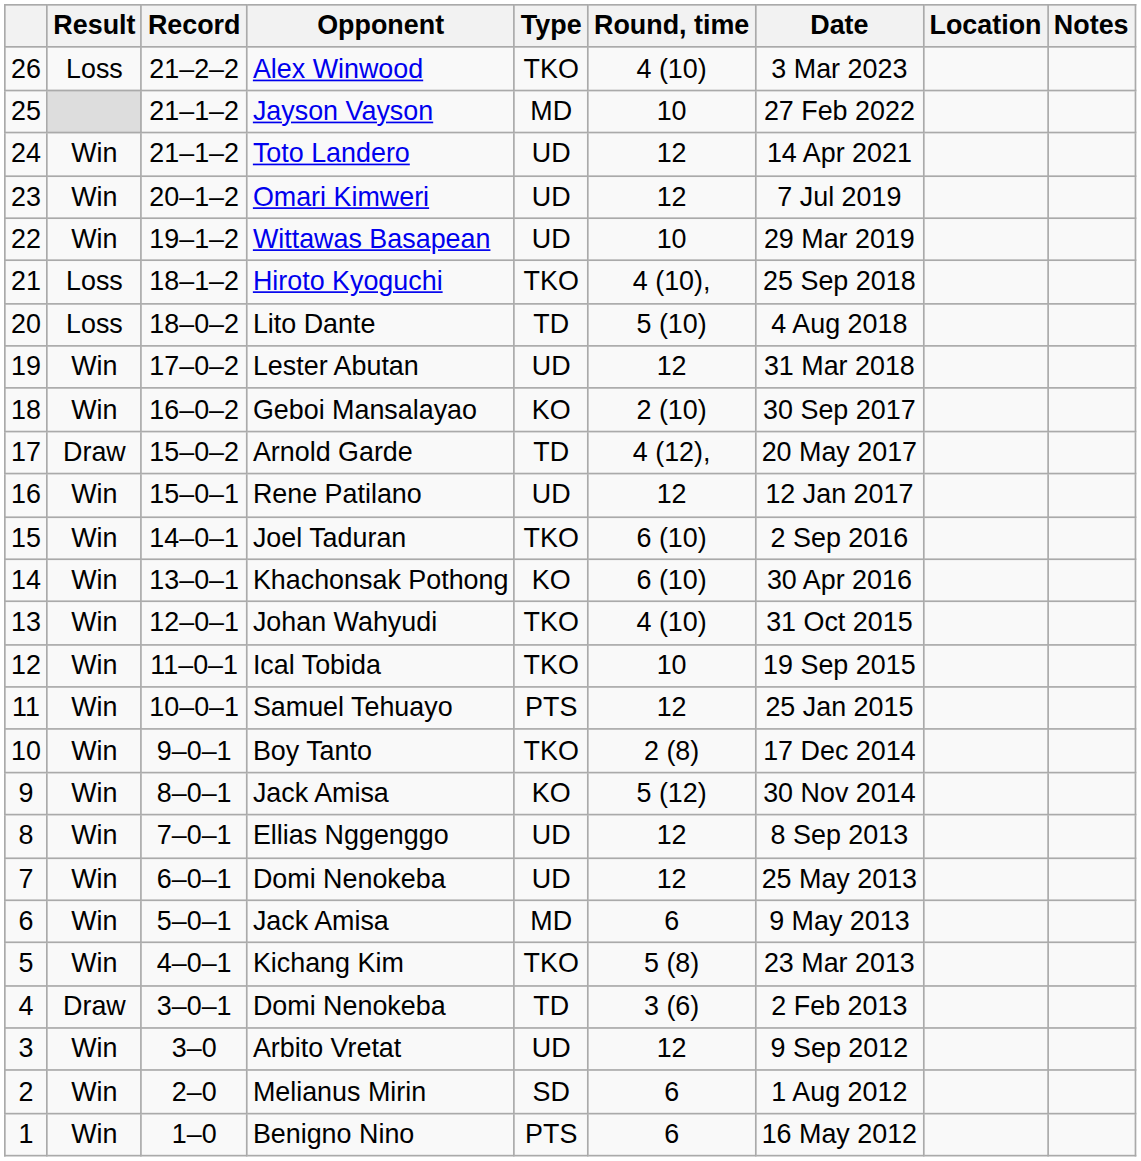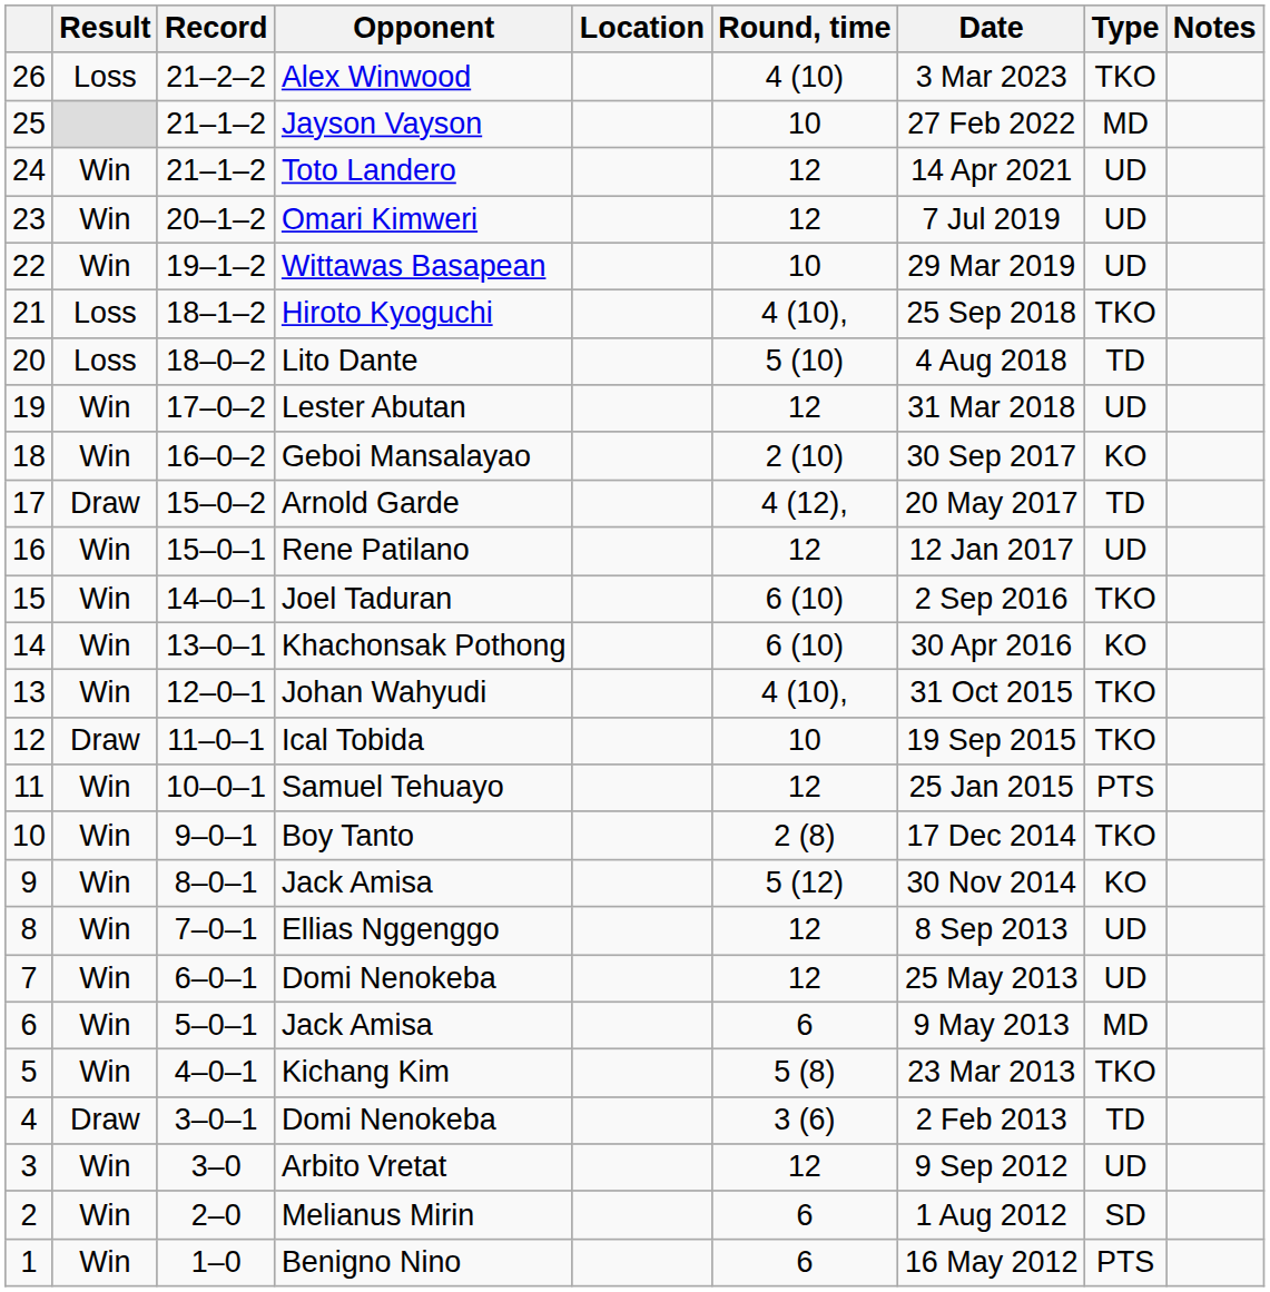 <table class="wikitable" style="text-align:center">
 <tr>
 <th></th>
 <th>Result</th>
 <th>Record</th>
 <th>Opponent</th>
-<th>Type</th>
+<th>Location</th>
 <th>Round, time</th>
 <th>Date</th>
-<th>Location</th>
+<th>Type</th>
 <th>Notes</th>
 </tr>
 <tr>
 <td>26</td>
 <td>Loss</td>
 <td>21–2–2 </td>
 <td align=left><a href='#'>Alex Winwood</a></td>
-<td>TKO</td>
+<td align=left></td>
 <td>4 (10)</td>
 <td>3 Mar 2023</td>
-<td align=left></td>
+<td>TKO</td>
 <td></td>
 </tr>
 <tr>
 <td>25</td>
 <td style="background:#DDD"></td>
 <td>21–1–2 </td>
 <td align=left><a href='#'>Jayson Vayson</a></td>
-<td>MD</td>
+<td align=left></td>
 <td>10</td>
 <td>27 Feb 2022</td>
-<td align=left></td>
+<td>MD</td>
 <td align=left></td>
 </tr>
 <tr>
 <td>24</td>
 <td>Win</td>
 <td>21–1–2</td>
 <td align=left><a href='#'>Toto Landero</a></td>
-<td>UD</td>
+<td align=left></td>
 <td>12</td>
 <td>14 Apr 2021</td>
-<td align=left></td>
+<td>UD</td>
 <td align=left></td>
 </tr>
 <tr>
 <td>23</td>
 <td>Win</td>
 <td>20–1–2</td>
 <td align=left><a href='#'>Omari Kimweri</a></td>
-<td>UD</td>
+<td align=left></td>
 <td>12</td>
 <td>7 Jul 2019</td>
-<td align=left></td>
+<td>UD</td>
 <td align=left></td>
 </tr>
 <tr>
 <td>22</td>
 <td>Win</td>
 <td>19–1–2</td>
 <td align=left><a href='#'>Wittawas Basapean</a></td>
-<td>UD</td>
+<td align=left></td>
 <td>10</td>
 <td>29 Mar 2019</td>
-<td align=left></td>
+<td>UD</td>
 <td align=left></td>
 </tr>
 <tr>
 <td>21</td>
 <td>Loss</td>
 <td>18–1–2</td>
 <td align=left><a href='#'>Hiroto Kyoguchi</a></td>
-<td>TKO</td>
+<td align=left></td>
 <td>4 (10), </td>
 <td>25 Sep 2018</td>
-<td align=left></td>
+<td>TKO</td>
 <td align=left></td>
 </tr>
 <tr>
 <td>20</td>
 <td>Loss</td>
 <td>18–0–2</td>
 <td align=left>Lito Dante</td>
-<td>TD</td>
+<td align=left></td>
 <td>5 (10)</td>
 <td>4 Aug 2018</td>
-<td align=left></td>
+<td>TD</td>
 <td align=left></td>
 </tr>
 <tr>
 <td>19</td>
 <td>Win</td>
 <td>17–0–2</td>
 <td align=left>Lester Abutan</td>
-<td>UD</td>
+<td align=left></td>
 <td>12</td>
 <td>31 Mar 2018</td>
-<td align=left></td>
+<td>UD</td>
 <td align=left></td>
 </tr>
 <tr>
 <td>18</td>
 <td>Win</td>
 <td>16–0–2</td>
 <td align=left>Geboi Mansalayao</td>
-<td>KO</td>
+<td align=left></td>
 <td>2 (10)</td>
 <td>30 Sep 2017</td>
-<td align=left></td>
+<td>KO</td>
 <td align=left></td>
 </tr>
 <tr>
 <td>17</td>
 <td>Draw</td>
 <td>15–0–2</td>
 <td align=left>Arnold Garde</td>
-<td>TD</td>
+<td align=left></td>
 <td>4 (12), </td>
 <td>20 May 2017</td>
-<td align=left></td>
+<td>TD</td>
 <td align=left></td>
 </tr>
 <tr>
 <td>16</td>
 <td>Win</td>
 <td>15–0–1</td>
 <td align=left>Rene Patilano</td>
-<td>UD</td>
+<td align=left></td>
 <td>12</td>
 <td>12 Jan 2017</td>
-<td align=left></td>
+<td>UD</td>
 <td align=left></td>
 </tr>
 <tr>
 <td>15</td>
 <td>Win</td>
 <td>14–0–1</td>
 <td align=left>Joel Taduran</td>
-<td>TKO</td>
+<td align=left></td>
 <td>6 (10)</td>
 <td>2 Sep 2016</td>
-<td align=left></td>
+<td>TKO</td>
 <td align=left></td>
 </tr>
 <tr>
 <td>14</td>
 <td>Win</td>
 <td>13–0–1</td>
 <td align=left>Khachonsak Pothong</td>
-<td>KO</td>
+<td align=left></td>
 <td>6 (10)</td>
 <td>30 Apr 2016</td>
-<td align=left></td>
+<td>KO</td>
 <td align=left></td>
 </tr>
 <tr>
 <td>13</td>
 <td>Win</td>
 <td>12–0–1</td>
 <td align=left>Johan Wahyudi</td>
+<td align=left></td>
+<td>4 (10), </td>
+<td>31 Oct 2015</td>
 <td>TKO</td>
-<td>4 (10)</td>
-<td>31 Oct 2015</td>
-<td align=left></td>
 <td align=left></td>
 </tr>
 <tr>
 <td>12</td>
-<td>Win</td>
+<td>Draw</td>
 <td>11–0–1</td>
 <td align=left>Ical Tobida</td>
-<td>TKO</td>
+<td align=left></td>
 <td>10</td>
 <td>19 Sep 2015</td>
-<td align=left></td>
+<td>TKO</td>
 <td align=left></td>
 </tr>
 <tr>
 <td>11</td>
 <td>Win</td>
 <td>10–0–1</td>
 <td align=left>Samuel Tehuayo</td>
-<td>PTS</td>
+<td align=left></td>
 <td>12</td>
 <td>25 Jan 2015</td>
-<td align=left></td>
+<td>PTS</td>
 <td align=left></td>
 </tr>
 <tr>
 <td>10</td>
 <td>Win</td>
 <td>9–0–1</td>
 <td align=left>Boy Tanto</td>
-<td>TKO</td>
+<td align=left></td>
 <td>2 (8)</td>
 <td>17 Dec 2014</td>
-<td align=left></td>
+<td>TKO</td>
 <td align=left></td>
 </tr>
 <tr>
 <td>9</td>
 <td>Win</td>
 <td>8–0–1</td>
 <td align=left>Jack Amisa</td>
-<td>KO</td>
+<td align=left></td>
 <td>5 (12)</td>
 <td>30 Nov 2014</td>
-<td align=left></td>
+<td>KO</td>
 <td align=left></td>
 </tr>
 <tr>
 <td>8</td>
 <td>Win</td>
 <td>7–0–1</td>
 <td align=left>Ellias Nggenggo</td>
-<td>UD</td>
+<td align=left></td>
 <td>12</td>
 <td>8 Sep 2013</td>
-<td align=left></td>
+<td>UD</td>
 <td align=left></td>
 </tr>
 <tr>
 <td>7</td>
 <td>Win</td>
 <td>6–0–1</td>
 <td align=left>Domi Nenokeba</td>
-<td>UD</td>
+<td align=left></td>
 <td>12</td>
 <td>25 May 2013</td>
-<td align=left></td>
+<td>UD</td>
 <td align=left></td>
 </tr>
 <tr>
 <td>6</td>
 <td>Win</td>
 <td>5–0–1</td>
 <td align=left>Jack Amisa</td>
-<td>MD</td>
+<td align=left></td>
 <td>6</td>
 <td>9 May 2013</td>
-<td align=left></td>
+<td>MD</td>
 <td align=left></td>
 </tr>
 <tr>
 <td>5</td>
 <td>Win</td>
 <td>4–0–1</td>
 <td align=left>Kichang Kim</td>
-<td>TKO</td>
+<td align=left></td>
 <td>5 (8)</td>
 <td>23 Mar 2013</td>
-<td align=left></td>
+<td>TKO</td>
 <td align=left></td>
 </tr>
 <tr>
 <td>4</td>
 <td>Draw</td>
 <td>3–0–1</td>
 <td align=left>Domi Nenokeba</td>
-<td>TD</td>
+<td align=left></td>
 <td>3 (6)</td>
 <td>2 Feb 2013</td>
-<td align=left></td>
+<td>TD</td>
 <td align=left></td>
 </tr>
 <tr>
 <td>3</td>
 <td>Win</td>
 <td>3–0</td>
 <td align=left>Arbito Vretat</td>
-<td>UD</td>
+<td align=left></td>
 <td>12</td>
 <td>9 Sep 2012</td>
-<td align=left></td>
+<td>UD</td>
 <td align=left></td>
 </tr>
 <tr>
 <td>2</td>
 <td>Win</td>
 <td>2–0</td>
 <td align=left>Melianus Mirin</td>
-<td>SD</td>
+<td align=left></td>
 <td>6</td>
 <td>1 Aug 2012</td>
-<td align=left></td>
+<td>SD</td>
 <td align=left></td>
 </tr>
 <tr>
 <td>1</td>
 <td>Win</td>
 <td>1–0</td>
 <td align=left>Benigno Nino</td>
-<td>PTS</td>
+<td align=left></td>
 <td>6</td>
 <td>16 May 2012</td>
-<td align=left></td>
+<td>PTS</td>
 <td align=left></td>
 </tr>
 </table>
